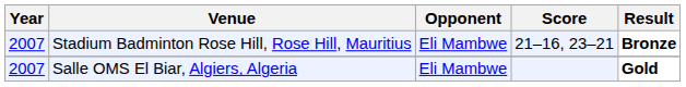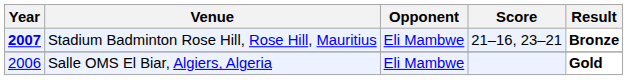 <table class="sortable wikitable" style="font-size: 90%;">
 <tr>
 <th>Year</th>
 <th>Venue</th>
 <th>Opponent</th>
 <th>Score</th>
 <th>Result</th>
 </tr>
 <tr style="background:#ECF2FF">
-<td align="center"><a href='#'>2007</a></td>
+<td align="center"><strong><a href='#'>2007</a></strong></td>
 <td align="left">Stadium Badminton Rose Hill, <a href='#'>Rose Hill</a>, <a href='#'>Mauritius</a></td>
 <td align="left"> <a href='#'>Eli Mambwe</a></td>
 <td align="left">21–16, 23–21</td>
 <td style="text-align:left; background:white"> <strong>Bronze</strong></td>
 </tr>
 <tr>
 </tr>
 <tr style="background:#ECF2FF">
-<td align="center"><a href='#'>2007</a></td>
+<td align="center"><a href='#'>2006</a></td>
 <td align="left">Salle OMS El Biar, <a href='#'>Algiers, Algeria</a></td>
 <td align="left"> <a href='#'>Eli Mambwe</a></td>
 <td align="left"></td>
 <td style="text-align:left; background:white"> <strong>Gold</strong></td>
 </tr>
 </table>
